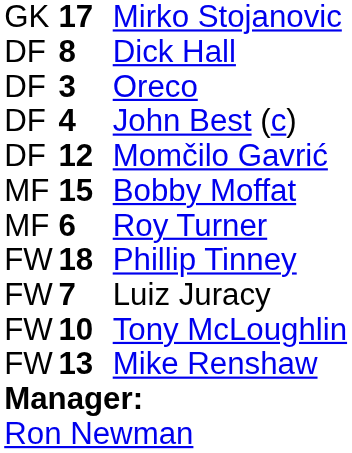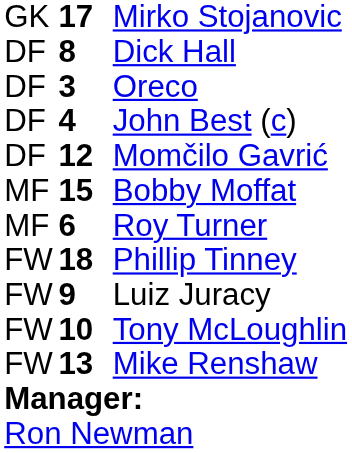 <table cellspacing="0" cellpadding="0" style="font-size:90%; margin:0.2em auto;">
 <tr>
 <th width="25"></th>
 <th width="25"></th>
 </tr>
 <tr>
 <td>GK</td>
 <td><strong>17</strong></td>
 <td> <a href='#'>Mirko Stojanovic</a></td>
 </tr>
 <tr>
 <td>DF</td>
 <td><strong>8</strong></td>
 <td> <a href='#'>Dick Hall</a></td>
 </tr>
 <tr>
 <td>DF</td>
 <td><strong>3</strong></td>
 <td> <a href='#'>Oreco</a></td>
 </tr>
 <tr>
 <td>DF</td>
 <td><strong>4</strong></td>
 <td> <a href='#'>John Best</a> (<a href='#'>c</a>)</td>
 </tr>
 <tr>
 <td>DF</td>
 <td><strong>12</strong></td>
 <td> <a href='#'>Momčilo Gavrić</a></td>
 </tr>
 <tr>
 <td>MF</td>
 <td><strong>15</strong></td>
 <td> <a href='#'>Bobby Moffat</a></td>
 </tr>
 <tr>
 <td>MF</td>
 <td><strong>6</strong></td>
 <td> <a href='#'>Roy Turner</a></td>
 </tr>
 <tr>
 <td>FW</td>
 <td><strong>18</strong></td>
 <td> <a href='#'>Phillip Tinney</a></td>
 </tr>
 <tr>
 <td>FW</td>
-<td><strong>7</strong></td>
+<td><strong>9</strong></td>
 <td> Luiz Juracy</td>
 </tr>
 <tr>
 <td>FW</td>
 <td><strong>10</strong></td>
 <td> <a href='#'>Tony McLoughlin</a></td>
 </tr>
 <tr>
 <td>FW</td>
 <td><strong>13</strong></td>
 <td> <a href='#'>Mike Renshaw</a></td>
 </tr>
 <tr>
 <td colspan=3><strong>Manager:</strong></td>
 </tr>
 <tr>
 <td colspan=4> <a href='#'>Ron Newman</a></td>
 </tr>
 </table>
